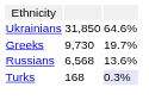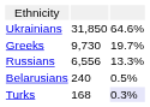 <table class="standard">
 <tr>
 <td align="center" style="background:#f0f0f0;">Ethnicity</td>
 <td align="center" style="background:#f0f0f0;"></td>
 <td align="center" style="background:#f0f0f0;"></td>
 </tr>
 <tr>
 <td><a href='#'>Ukrainians</a></td>
 <td>31,850</td>
 <td>64.6%</td>
 </tr>
 <tr>
 <td><a href='#'>Greeks</a></td>
 <td>9,730</td>
 <td>19.7%</td>
 </tr>
 <tr>
 <td><a href='#'>Russians</a></td>
-<td>6,568</td>
-<td>13.6%</td>
+<td>6,556</td>
+<td>13.3%</td>
+</tr>
+<tr>
+<td><a href='#'>Belarusians</a></td>
+<td>240</td>
+<td>0.5%</td>
 </tr>
 <tr>
 <td><a href='#'>Turks</a></td>
 <td>168</td>
 <td style="background: lavender;">0.3%</td>
 </tr>
 </table>
